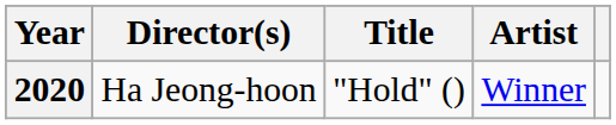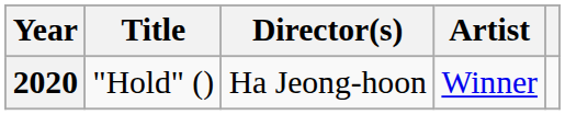 <table class="wikitable plainrowheaders sortable">
 <tr>
 <th scope="col">Year</th>
+<th scope="col">Title</th>
 <th>Director(s)</th>
-<th scope="col">Title</th>
 <th>Artist</th>
 <th scope="col" class="unsortable"></th>
 </tr>
 <tr>
 <th scope="row">2020</th>
+<td>"Hold" ()</td>
 <td>Ha Jeong-hoon</td>
-<td>"Hold" ()</td>
 <td><a href='#'>Winner</a></td>
 <td style="text-align:center"></td>
 </tr>
 </table>
